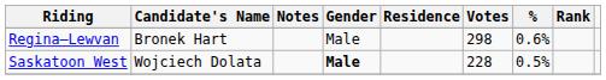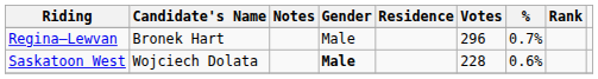 <table class="wikitable sortable">
 <tr>
 <th>Riding<br></th>
 <th>Candidate's Name</th>
 <th>Notes</th>
 <th>Gender</th>
 <th>Residence</th>
 <th>Votes</th>
 <th>%</th>
 <th>Rank</th>
 </tr>
 <tr>
 </tr>
 <tr>
 <td><a href='#'>Regina—Lewvan</a></td>
 <td>Bronek Hart</td>
 <td></td>
 <td>Male</td>
 <td></td>
-<td>298</td>
-<td>0.6%</td>
+<td>296</td>
+<td>0.7%</td>
 <td></td>
 <td></td>
 </tr>
 <tr>
 <td><a href='#'>Saskatoon West</a></td>
 <td>Wojciech Dolata</td>
 <td></td>
 <td><strong>Male</strong></td>
 <td></td>
 <td>228</td>
-<td>0.5%</td>
+<td>0.6%</td>
 <td></td>
 <td></td>
 </tr>
 <tr>
 </tr>
 </table>
